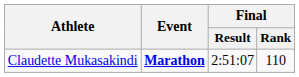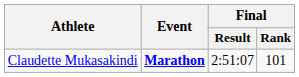 <table class="wikitable" style="font-size:90%">
 <tr>
 <th rowspan="2">Athlete</th>
 <th rowspan="2">Event</th>
 <th colspan="2">Final</th>
 </tr>
 <tr style="font-size:95%">
 <th>Result</th>
 <th>Rank</th>
 </tr>
 <tr align=center>
 <td align=left><a href='#'>Claudette Mukasakindi</a></td>
 <td align=left><strong><a href='#'>Marathon</a></strong></td>
 <td>2:51:07</td>
-<td>110</td>
+<td>101</td>
 </tr>
 </table>
